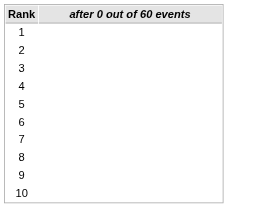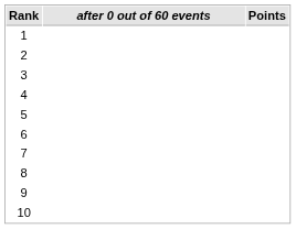 <table cellspacing="1" cellpadding="3" style="border:1px solid #AAAAAA; font-size:86%;">
 <tr bgcolor="#E4E4E4">
 <th style="border-bottom:1px solid #AAAAAA" width=10>Rank</th>
 <th style="border-bottom:1px solid #AAAAAA" width=220><em>after 0 out of 60 events</em></th>
+<th style="border-bottom:1px solid #AAAAAA" width=20 align=right>Points</th>
 </tr>
 <tr>
 <td align=center>1</td>
 <td></td>
+<td align=right></td>
 </tr>
 <tr>
 <td align=center>2</td>
 <td></td>
+<td align=right></td>
 </tr>
 <tr>
 <td align=center>3</td>
 <td></td>
+<td align=right></td>
 </tr>
 <tr>
 <td align=center>4</td>
 <td></td>
+<td align=right></td>
 </tr>
 <tr>
 <td align=center>5</td>
 <td></td>
+<td align=right></td>
 </tr>
 <tr>
 <td align=center>6</td>
 <td></td>
+<td align=right></td>
 </tr>
 <tr>
 <td align=center>7</td>
 <td></td>
+<td align=right></td>
 </tr>
 <tr>
 <td align=center>8</td>
 <td></td>
+<td align=right></td>
 </tr>
 <tr>
 <td align=center>9</td>
 <td></td>
+<td align=right></td>
 </tr>
 <tr>
 <td align=center>10</td>
 <td></td>
+<td align=right></td>
 </tr>
 </table>
